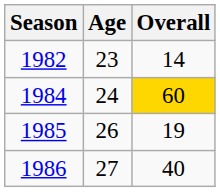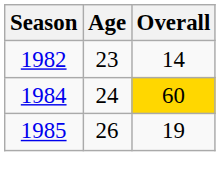 <table class="wikitable" style="text-align: center;">
 <tr>
 <th scope="col">Season</th>
 <th scope="col">Age</th>
 <th scope="col">Overall</th>
 </tr>
 <tr>
 <td><a href='#'>1982</a></td>
 <td>23</td>
 <td>14</td>
 </tr>
 <tr>
 <td><a href='#'>1984</a></td>
 <td>24</td>
 <td style="background: gold;">60</td>
 </tr>
 <tr>
 <td><a href='#'>1985</a></td>
 <td>26</td>
 <td>19</td>
 </tr>
-<tr>
-<td><a href='#'>1986</a></td>
-<td>27</td>
-<td>40</td>
-</tr>
 </table>
